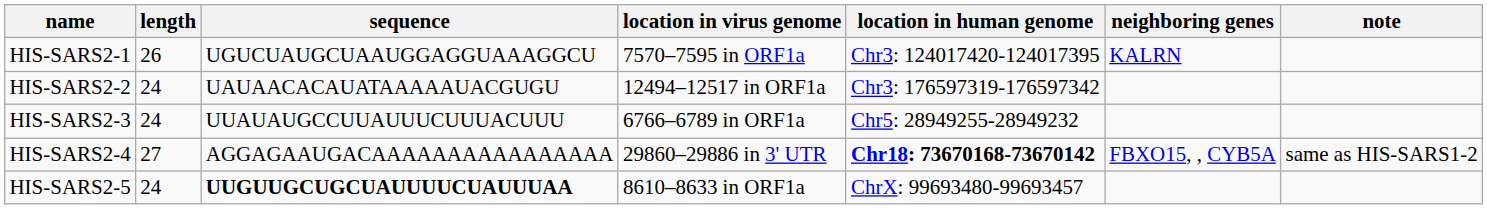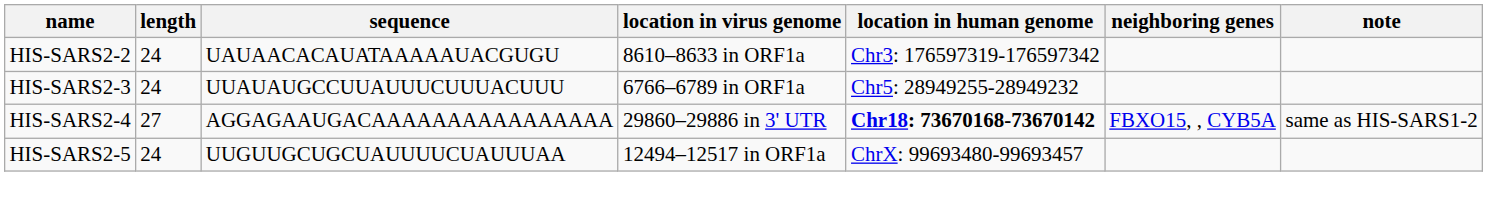 <table class="wikitable sortable">
 <tr>
 <th>name</th>
 <th>length</th>
 <th>sequence</th>
 <th>location in virus genome</th>
 <th>location in human genome</th>
 <th>neighboring genes</th>
 <th>note</th>
 </tr>
 <tr>
-<td>HIS-SARS2-1</td>
-<td>26</td>
-<td>UGUCUAUGCUAAUGGAGGUAAAGGCU</td>
-<td>7570–7595 in <a href='#'>ORF1a</a></td>
-<td><a href='#'>Chr3</a>: 124017420-124017395</td>
-<td><a href='#'>KALRN</a></td>
-<td></td>
-</tr>
-<tr>
 <td>HIS-SARS2-2</td>
 <td>24</td>
 <td>UAUAACACAUATAAAAAUACGUGU</td>
-<td>12494–12517 in ORF1a</td>
+<td>8610–8633 in ORF1a</td>
 <td><a href='#'>Chr3</a>: 176597319-176597342</td>
 <td></td>
 <td></td>
 </tr>
 <tr>
 <td>HIS-SARS2-3</td>
 <td>24</td>
 <td>UUAUAUGCCUUAUUUCUUUACUUU</td>
 <td>6766–6789 in ORF1a</td>
 <td><a href='#'>Chr5</a>: 28949255-28949232</td>
 <td></td>
 <td></td>
 </tr>
 <tr>
 <td>HIS-SARS2-4</td>
 <td>27</td>
 <td>AGGAGAAUGACAAAAAAAAAAAAAAAA</td>
 <td>29860–29886 in <a href='#'>3' UTR</a></td>
 <td><strong><a href='#'>Chr18</a>: 73670168-73670142</strong></td>
 <td><a href='#'>FBXO15</a>, , <a href='#'>CYB5A</a></td>
 <td>same as HIS-SARS1-2</td>
 </tr>
 <tr>
 <td>HIS-SARS2-5</td>
 <td>24</td>
-<td><strong>UUGUUGCUGCUAUUUUCUAUUUAA</strong></td>
-<td>8610–8633 in ORF1a</td>
+<td>UUGUUGCUGCUAUUUUCUAUUUAA</td>
+<td>12494–12517 in ORF1a</td>
 <td><a href='#'>ChrX</a>: 99693480-99693457</td>
 <td></td>
 <td></td>
 </tr>
 </table>
